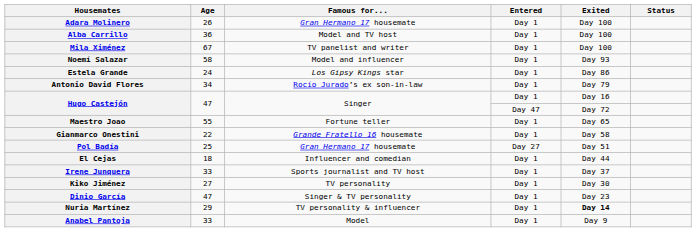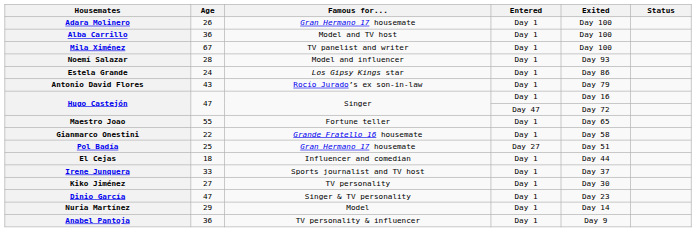 <table class="wikitable" style="margin:auto; text-align:center; width:70%; font-size:95%">
 <tr>
 <th>Housemates</th>
 <th>Age</th>
 <th>Famous for...</th>
 <th>Entered</th>
 <th>Exited</th>
 <th>Status</th>
 </tr>
 <tr>
 <th><strong><a href='#'>Adara Molinero</a></strong></th>
 <td>26</td>
 <td><em><a href='#'>Gran Hermano 17</a></em> housemate</td>
 <td>Day 1</td>
 <td>Day 100</td>
 <td></td>
 </tr>
 <tr>
 <th><a href='#'>Alba Carrillo</a></th>
 <td>36</td>
 <td>Model and TV host</td>
 <td>Day 1</td>
 <td>Day 100</td>
 <td></td>
 </tr>
 <tr>
 <th><a href='#'>Mila Ximénez</a></th>
 <td>67</td>
 <td>TV panelist and writer</td>
 <td>Day 1</td>
 <td>Day 100</td>
 <td></td>
 </tr>
 <tr>
 <th>Noemí Salazar</th>
-<td>58</td>
+<td>28</td>
 <td>Model and influencer</td>
 <td>Day 1</td>
 <td>Day 93</td>
 <td></td>
 </tr>
 <tr>
 <th>Estela Grande</th>
 <td>24</td>
 <td><em>Los Gipsy Kings</em> star</td>
 <td>Day 1</td>
 <td>Day 86</td>
 <td></td>
 </tr>
 <tr>
 <th>Antonio David Flores</th>
-<td>34</td>
+<td>43</td>
 <td><a href='#'>Rocío Jurado</a>’s ex son-in-law</td>
 <td>Day 1</td>
 <td>Day 79</td>
 <td></td>
 </tr>
 <tr>
 <th rowspan="2"><a href='#'>Hugo Castejón</a></th>
 <td rowspan="2">47</td>
 <td rowspan="2">Singer</td>
 <td>Day 1</td>
 <td>Day 16</td>
 <td></td>
 </tr>
 <tr>
 <td>Day 47</td>
 <td>Day 72</td>
 <td></td>
 </tr>
 <tr>
 <th>Maestro Joao</th>
 <td>55</td>
 <td>Fortune teller</td>
 <td>Day 1</td>
 <td>Day 65</td>
 <td></td>
 </tr>
 <tr>
 <th>Gianmarco Onestini</th>
 <td>22</td>
 <td><em><a href='#'>Grande Fratello 16</a></em> housemate</td>
 <td>Day 1</td>
 <td>Day 58</td>
 <td></td>
 </tr>
 <tr>
 <th><a href='#'>Pol Badía</a></th>
 <td>25</td>
 <td><em><a href='#'>Gran Hermano 17</a></em> housemate</td>
 <td>Day 27</td>
 <td>Day 51</td>
 <td></td>
 </tr>
 <tr>
 <th>El Cejas</th>
 <td>18</td>
 <td>Influencer and comedian</td>
 <td>Day 1</td>
 <td>Day 44</td>
 <td></td>
 </tr>
 <tr>
 <th><a href='#'>Irene Junquera</a></th>
 <td>33</td>
 <td>Sports journalist and TV host</td>
 <td>Day 1</td>
 <td>Day 37</td>
 <td></td>
 </tr>
 <tr>
 <th>Kiko Jiménez</th>
 <td>27</td>
 <td>TV personality</td>
 <td>Day 1</td>
 <td>Day 30</td>
 <td></td>
 </tr>
 <tr>
 <th><a href='#'>Dinio García</a></th>
 <td>47</td>
 <td>Singer & TV personality</td>
 <td>Day 1</td>
 <td>Day 23</td>
 <td></td>
 </tr>
 <tr>
 <th>Nuria Martínez</th>
 <td>29</td>
-<td>TV personality & influencer</td>
+<td>Model</td>
 <td>Day 1</td>
-<td><strong>Day 14</strong></td>
+<td>Day 14</td>
 <td></td>
 </tr>
 <tr>
 <th><a href='#'>Anabel Pantoja</a></th>
-<td>33</td>
-<td>Model</td>
+<td>36</td>
+<td>TV personality & influencer</td>
 <td>Day 1</td>
 <td>Day 9</td>
 <td></td>
 </tr>
 </table>
